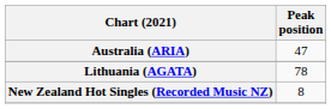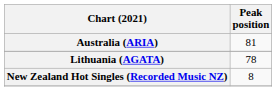 <table class="wikitable sortable plainrowheaders" style="text-align:center">
 <tr>
 <th scope="col">Chart (2021)</th>
 <th scope="col">Peak<br>position</th>
 </tr>
 <tr>
 <th scope="row">Australia (<a href='#'>ARIA</a>)</th>
-<td>47</td>
+<td>81</td>
 </tr>
 <tr>
 </tr>
 <tr>
 </tr>
 <tr>
 </tr>
 <tr>
 </tr>
 <tr>
 </tr>
 <tr>
 </tr>
 <tr>
 <th scope="row">Lithuania (<a href='#'>AGATA</a>)</th>
 <td>78</td>
 </tr>
 <tr>
 <th scope="row">New Zealand Hot Singles (<a href='#'>Recorded Music NZ</a>)</th>
 <td>8</td>
 </tr>
 <tr>
 </tr>
 <tr>
 </tr>
 <tr>
 </tr>
 <tr>
 </tr>
 <tr>
 </tr>
 <tr>
 </tr>
 </table>
